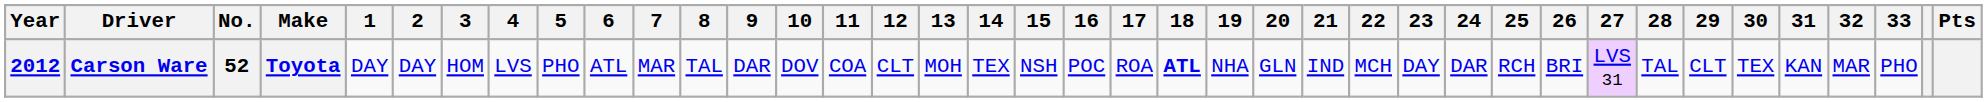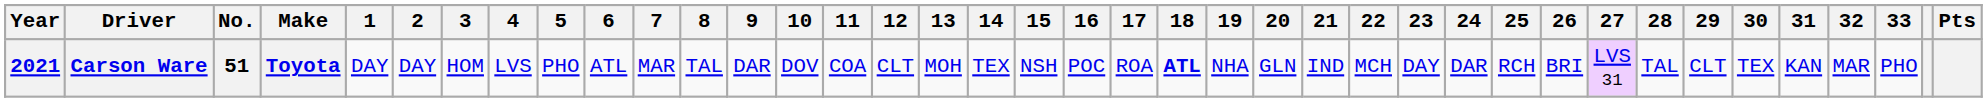 <table class="wikitable" style="text-align:center; font-size:75%">
 <tr>
 <th>Year</th>
 <th>Driver</th>
 <th>No.</th>
 <th>Make</th>
 <th>1</th>
 <th>2</th>
 <th>3</th>
 <th>4</th>
 <th>5</th>
 <th>6</th>
 <th>7</th>
 <th>8</th>
 <th>9</th>
 <th>10</th>
 <th>11</th>
 <th>12</th>
 <th>13</th>
 <th>14</th>
 <th>15</th>
 <th>16</th>
 <th>17</th>
 <th>18</th>
 <th>19</th>
 <th>20</th>
 <th>21</th>
 <th>22</th>
 <th>23</th>
 <th>24</th>
 <th>25</th>
 <th>26</th>
 <th>27</th>
 <th>28</th>
 <th>29</th>
 <th>30</th>
 <th>31</th>
 <th>32</th>
 <th>33</th>
 <th></th>
 <th>Pts</th>
 </tr>
 <tr>
-<th><a href='#'>2012</a></th>
+<th><a href='#'>2021</a></th>
 <th><a href='#'>Carson Ware</a></th>
-<th>52</th>
+<th>51</th>
 <th><a href='#'>Toyota</a></th>
 <td><a href='#'>DAY</a></td>
 <td><a href='#'>DAY</a></td>
 <td><a href='#'>HOM</a></td>
 <td><a href='#'>LVS</a></td>
 <td><a href='#'>PHO</a></td>
 <td><a href='#'>ATL</a></td>
 <td><a href='#'>MAR</a></td>
 <td><a href='#'>TAL</a></td>
 <td><a href='#'>DAR</a></td>
 <td><a href='#'>DOV</a></td>
 <td><a href='#'>COA</a></td>
 <td><a href='#'>CLT</a></td>
 <td><a href='#'>MOH</a></td>
 <td><a href='#'>TEX</a></td>
 <td><a href='#'>NSH</a></td>
 <td><a href='#'>POC</a></td>
 <td><a href='#'>ROA</a></td>
 <td><strong><a href='#'>ATL</a></strong></td>
 <td><a href='#'>NHA</a></td>
 <td><a href='#'>GLN</a></td>
 <td><a href='#'>IND</a></td>
 <td><a href='#'>MCH</a></td>
 <td><a href='#'>DAY</a></td>
 <td><a href='#'>DAR</a></td>
 <td><a href='#'>RCH</a></td>
 <td><a href='#'>BRI</a></td>
 <td style="background:#EFCFFF;"><a href='#'>LVS</a><br><small>31</small></td>
 <td><a href='#'>TAL</a></td>
 <td><a href='#'>CLT</a></td>
 <td><a href='#'>TEX</a></td>
 <td><a href='#'>KAN</a></td>
 <td><a href='#'>MAR</a></td>
 <td><a href='#'>PHO</a></td>
 <th></th>
 <th></th>
 </tr>
 </table>
